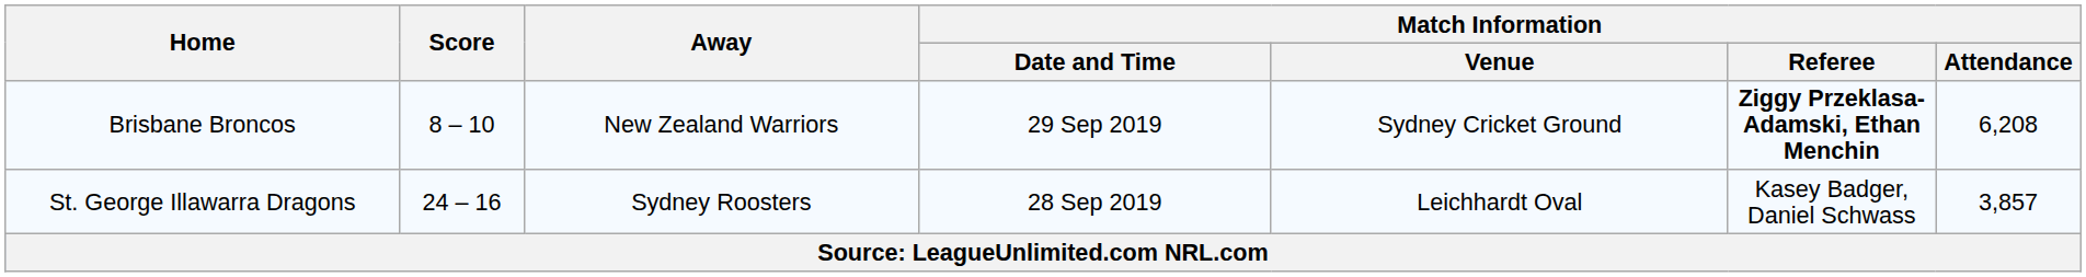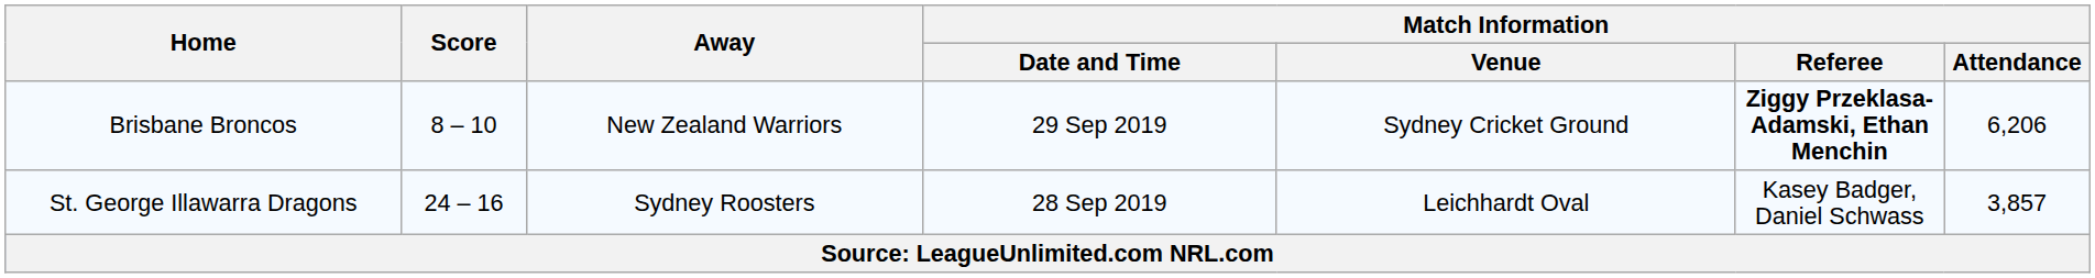 <table class="wikitable" width="100%" style="border-collapse:collapse; font-size:90%; text-align:center;">
 <tr>
 <th rowspan="2" width="19%">Home</th>
 <th rowspan="2" width="6%">Score</th>
 <th rowspan="2" width="19%">Away</th>
 <th colspan="4">Match Information</th>
 </tr>
 <tr bgcolor="#CCCCCC">
 <th width="17%">Date and Time</th>
 <th width="22%">Venue</th>
 <th width="10%">Referee</th>
 <th width="7%">Attendance</th>
 </tr>
 <tr bgcolor="#F5FAFF">
 <td>Brisbane Broncos</td>
 <td>8 – 10</td>
 <td>New Zealand Warriors</td>
 <td>29 Sep 2019</td>
 <td>Sydney Cricket Ground</td>
 <td><strong>Ziggy Przeklasa-Adamski, Ethan Menchin</strong></td>
-<td>6,208</td>
+<td>6,206</td>
 </tr>
 <tr bgcolor="#F5FAFF">
 <td>St. George Illawarra Dragons</td>
 <td>24 – 16</td>
 <td>Sydney Roosters</td>
 <td>28 Sep 2019</td>
 <td>Leichhardt Oval</td>
 <td>Kasey Badger, Daniel Schwass</td>
 <td>3,857</td>
 </tr>
 <tr bgcolor="#C1D8FF">
 <th colspan="7">Source: LeagueUnlimited.com NRL.com    </th>
 </tr>
 </table>
